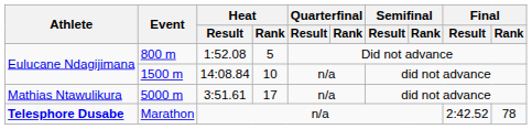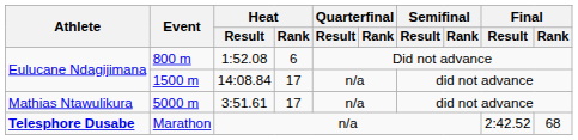 <table class="wikitable" style="font-size:90%">
 <tr>
 <th rowspan="2">Athlete</th>
 <th rowspan="2">Event</th>
 <th colspan="2">Heat</th>
 <th colspan="2">Quarterfinal</th>
 <th colspan="2">Semifinal</th>
 <th colspan="2">Final</th>
 </tr>
 <tr style="font-size:95%">
 <th>Result</th>
 <th>Rank</th>
 <th>Result</th>
 <th>Rank</th>
 <th>Result</th>
 <th>Rank</th>
 <th>Result</th>
 <th>Rank</th>
 </tr>
 <tr align=center>
 <td align=left rowspan=2><a href='#'>Eulucane Ndagijimana</a></td>
 <td align=left><a href='#'>800 m</a></td>
 <td>1:52.08</td>
-<td>5</td>
+<td>6</td>
 <td colspan=6>Did not advance</td>
 </tr>
 <tr align=center>
 <td align=left><a href='#'>1500 m</a></td>
 <td>14:08.84</td>
-<td>10</td>
+<td>17</td>
 <td colspan=2>n/a</td>
 <td colspan=4>did not advance</td>
 </tr>
 <tr align=center>
 <td align=left><a href='#'>Mathias Ntawulikura</a></td>
 <td align=left><a href='#'>5000 m</a></td>
 <td>3:51.61</td>
 <td>17</td>
 <td colspan=2>n/a</td>
 <td colspan=4>did not advance</td>
 </tr>
 <tr align=center>
 <td align=left><strong><a href='#'>Telesphore Dusabe</a></strong></td>
 <td align=left><a href='#'>Marathon</a></td>
 <td colspan=6>n/a</td>
 <td>2:42.52</td>
-<td>78</td>
+<td>68</td>
 </tr>
 </table>
